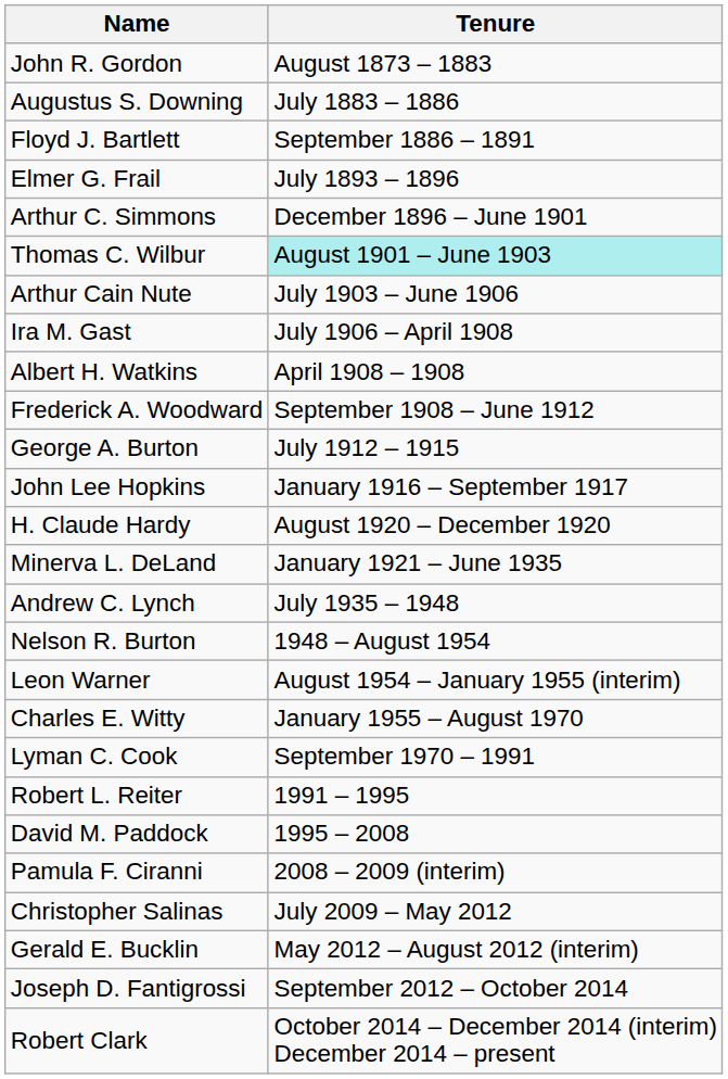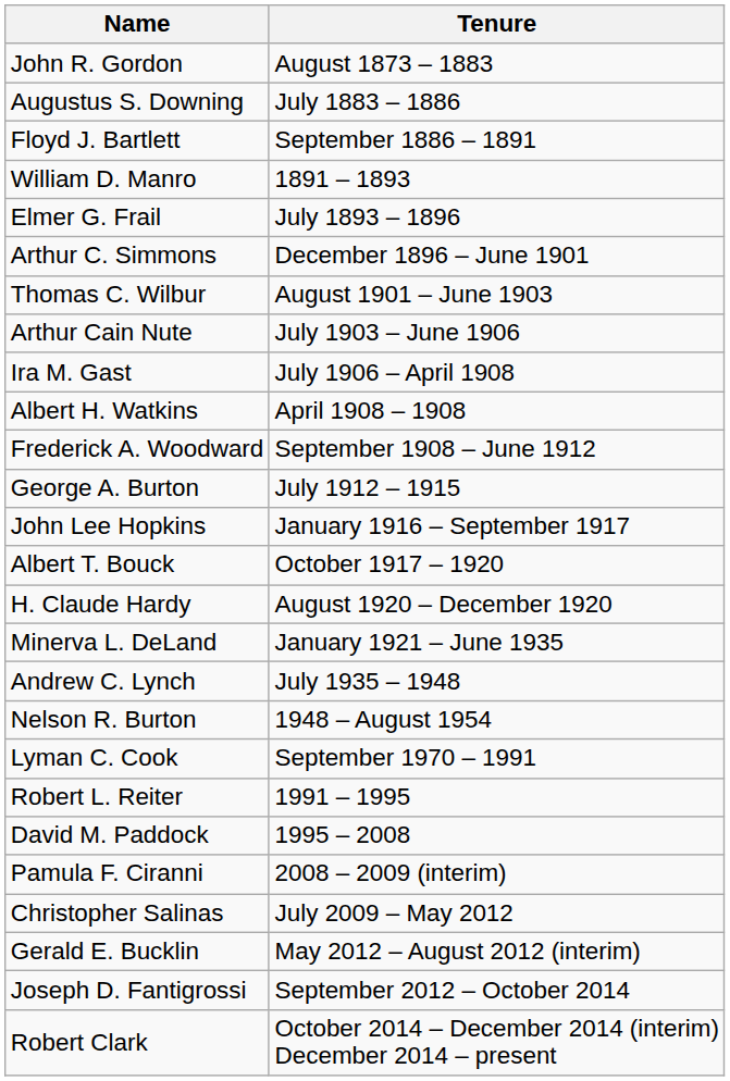 <table class="wikitable">
 <tr>
 <th>Name</th>
 <th>Tenure</th>
 </tr>
 <tr>
 <td>John R. Gordon</td>
 <td>August 1873 – 1883</td>
 </tr>
 <tr>
 <td>Augustus S. Downing</td>
 <td>July 1883 – 1886</td>
 </tr>
 <tr>
 <td>Floyd J. Bartlett</td>
 <td>September 1886 – 1891</td>
 </tr>
 <tr>
+<td>William D. Manro</td>
+<td>1891 – 1893</td>
+</tr>
+<tr>
 <td>Elmer G. Frail</td>
 <td>July 1893 – 1896</td>
 </tr>
 <tr>
 <td>Arthur C. Simmons</td>
 <td>December 1896 – June 1901</td>
 </tr>
 <tr>
 <td>Thomas C. Wilbur</td>
-<td style="background: paleturquoise;">August 1901 – June 1903</td>
+<td>August 1901 – June 1903</td>
 </tr>
 <tr>
 <td>Arthur Cain Nute</td>
 <td>July 1903 – June 1906</td>
 </tr>
 <tr>
 <td>Ira M. Gast</td>
 <td>July 1906 – April 1908</td>
 </tr>
 <tr>
 <td>Albert H. Watkins</td>
 <td>April 1908 – 1908</td>
 </tr>
 <tr>
 <td>Frederick A. Woodward</td>
 <td>September 1908 – June 1912</td>
 </tr>
 <tr>
 <td>George A. Burton</td>
 <td>July 1912 – 1915</td>
 </tr>
 <tr>
 <td>John Lee Hopkins</td>
 <td>January 1916 – September 1917</td>
 </tr>
 <tr>
+<td>Albert T. Bouck</td>
+<td>October 1917 – 1920</td>
+</tr>
+<tr>
 <td>H. Claude Hardy</td>
 <td>August 1920 – December 1920</td>
 </tr>
 <tr>
 <td>Minerva L. DeLand</td>
 <td>January 1921 – June 1935</td>
 </tr>
 <tr>
 <td>Andrew C. Lynch</td>
 <td>July 1935 – 1948</td>
 </tr>
 <tr>
 <td>Nelson R. Burton</td>
 <td>1948 – August 1954</td>
-</tr>
-<tr>
-<td>Leon Warner</td>
-<td>August 1954 – January 1955 (interim)</td>
-</tr>
-<tr>
-<td>Charles E. Witty</td>
-<td>January 1955 – August 1970</td>
 </tr>
 <tr>
 <td>Lyman C. Cook</td>
 <td>September 1970 – 1991</td>
 </tr>
 <tr>
 <td>Robert L. Reiter</td>
 <td>1991 – 1995</td>
 </tr>
 <tr>
 <td>David M. Paddock</td>
 <td>1995 – 2008</td>
 </tr>
 <tr>
 <td>Pamula F. Ciranni</td>
 <td>2008 – 2009 (interim)</td>
 </tr>
 <tr>
 <td>Christopher Salinas</td>
 <td>July 2009 – May 2012</td>
 </tr>
 <tr>
 <td>Gerald E. Bucklin</td>
 <td>May 2012 – August 2012 (interim)</td>
 </tr>
 <tr>
 <td>Joseph D. Fantigrossi</td>
 <td>September 2012 – October 2014</td>
 </tr>
 <tr>
 <td>Robert Clark</td>
 <td>October 2014 – December 2014 (interim)<br>December 2014 – present</td>
 </tr>
 </table>
